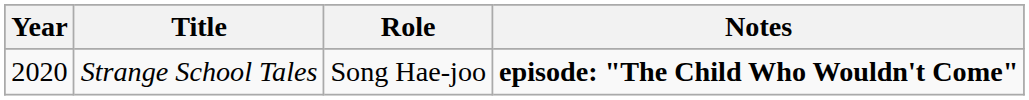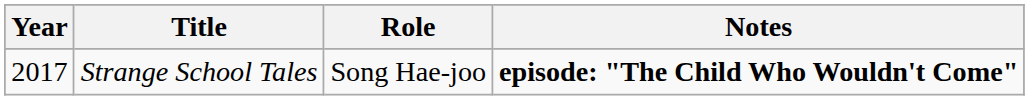 <table class="wikitable">
 <tr>
 <th>Year</th>
 <th>Title</th>
 <th>Role</th>
 <th>Notes</th>
 </tr>
 <tr>
-<td>2020</td>
+<td>2017</td>
 <td><em>Strange School Tales</em></td>
 <td>Song Hae-joo</td>
 <td><strong>episode: "The Child Who Wouldn't Come"</strong></td>
 </tr>
 </table>
